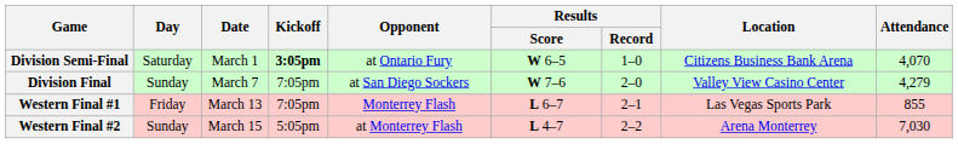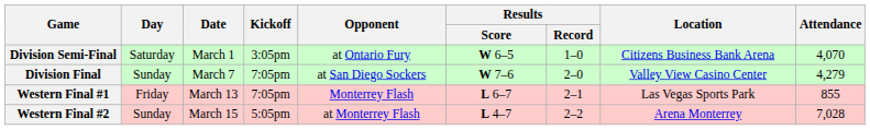 <table class="wikitable">
 <tr>
 <th rowspan="2" width="140">Game</th>
 <th rowspan="2" width="70">Day</th>
 <th rowspan="2" width="70">Date</th>
 <th rowspan="2" width="60">Kickoff</th>
 <th rowspan="2" width="180">Opponent</th>
 <th colspan="2" width="180">Results</th>
 <th rowspan="2" width="240">Location</th>
 <th rowspan="2" width="80">Attendance</th>
 </tr>
 <tr>
 <th width="120">Score</th>
 <th width="60">Record</th>
 </tr>
 <tr style="text-align:center; background:#ccffcc;">
 <th>Division Semi-Final</th>
 <td>Saturday</td>
 <td>March 1</td>
-<td><strong>3:05pm</strong></td>
+<td>3:05pm</td>
 <td>at <a href='#'>Ontario Fury</a></td>
 <td><strong>W</strong> 6–5</td>
 <td>1–0</td>
 <td><a href='#'>Citizens Business Bank Arena</a></td>
 <td>4,070</td>
 </tr>
 <tr style="text-align:center; background:#ccffcc;">
 <th>Division Final</th>
 <td>Sunday</td>
 <td>March 7</td>
 <td>7:05pm</td>
 <td>at <a href='#'>San Diego Sockers</a></td>
 <td><strong>W</strong> 7–6</td>
 <td>2–0</td>
 <td><a href='#'>Valley View Casino Center</a></td>
 <td>4,279</td>
 </tr>
 <tr style="text-align:center; background:#ffcccc;">
 <th>Western Final #1</th>
 <td>Friday</td>
 <td>March 13</td>
 <td>7:05pm</td>
 <td><a href='#'>Monterrey Flash</a></td>
 <td><strong>L</strong> 6–7</td>
 <td>2–1</td>
 <td>Las Vegas Sports Park</td>
 <td>855</td>
 </tr>
 <tr style="text-align:center; background:#ffcccc;">
 <th>Western Final #2</th>
 <td>Sunday</td>
 <td>March 15</td>
 <td>5:05pm</td>
 <td>at <a href='#'>Monterrey Flash</a></td>
 <td><strong>L</strong> 4–7</td>
 <td>2–2</td>
 <td><a href='#'>Arena Monterrey</a></td>
-<td>7,030</td>
+<td>7,028</td>
 </tr>
 </table>
